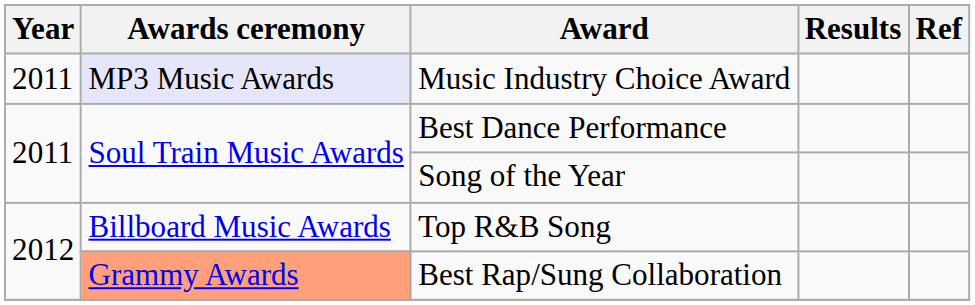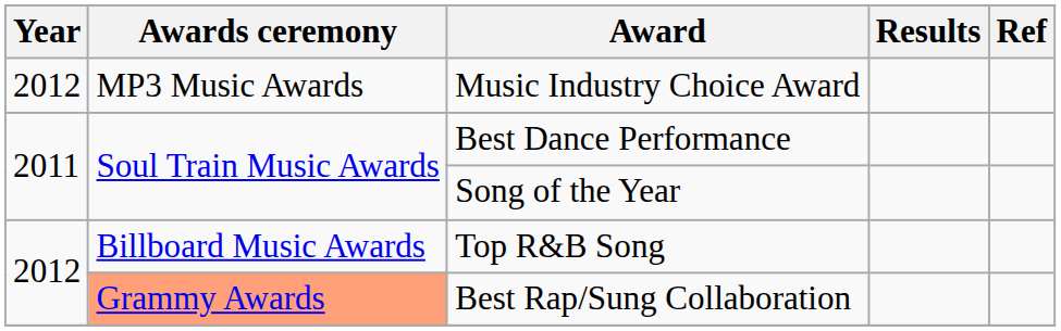 <table class="wikitable">
 <tr>
 <th>Year</th>
 <th>Awards ceremony</th>
 <th>Award</th>
 <th>Results</th>
 <th>Ref</th>
 </tr>
 <tr>
-<td>2011</td>
-<td style="background: lavender;">MP3 Music Awards</td>
+<td>2012</td>
+<td>MP3 Music Awards</td>
 <td>Music Industry Choice Award</td>
 <td></td>
 <td style="text-align:center;"></td>
 </tr>
 <tr>
 <td rowspan="2">2011</td>
 <td rowspan="2"><a href='#'>Soul Train Music Awards</a></td>
 <td>Best Dance Performance</td>
 <td></td>
 <td style="text-align:center;"></td>
 </tr>
 <tr>
 <td>Song of the Year</td>
 <td></td>
 <td style="text-align:center;"></td>
 </tr>
 <tr>
 <td rowspan="2">2012</td>
 <td><a href='#'>Billboard Music Awards</a></td>
 <td>Top R&B Song</td>
 <td></td>
 <td style="text-align:center;"></td>
 </tr>
 <tr>
 <td style="background: lightsalmon;"><a href='#'>Grammy Awards</a></td>
 <td>Best Rap/Sung Collaboration</td>
 <td></td>
 <td style="text-align:center;"></td>
 </tr>
 <tr>
 </tr>
 </table>
